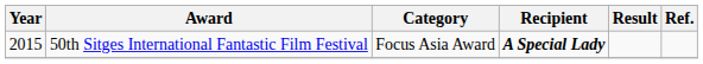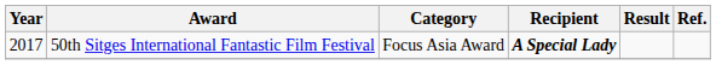 <table class="wikitable sortable">
 <tr>
 <th>Year</th>
 <th>Award</th>
 <th>Category</th>
 <th>Recipient</th>
 <th>Result</th>
 <th>Ref.</th>
 </tr>
 <tr>
-<td>2015</td>
+<td>2017</td>
 <td>50th <a href='#'>Sitges International Fantastic Film Festival</a></td>
 <td>Focus Asia Award</td>
 <td><strong><em>A Special Lady</em></strong></td>
 <td></td>
 <td></td>
 </tr>
 <tr>
 </tr>
 </table>
